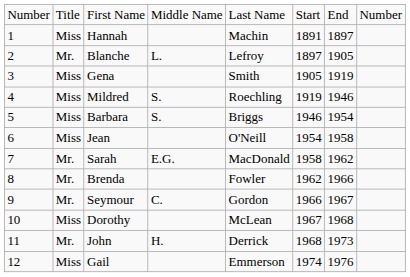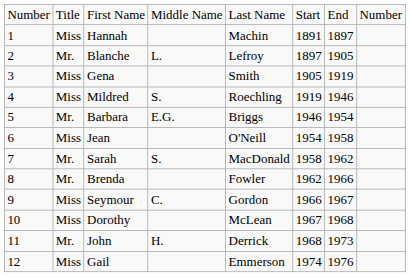 <table class="wikitable sortable mw-collapsible">
 <tr>
 <td>Number</td>
 <td>Title</td>
 <td>First Name</td>
 <td>Middle Name</td>
 <td>Last Name</td>
 <td>Start</td>
 <td>End</td>
 <td>Number</td>
 </tr>
 <tr>
 <td>1</td>
 <td>Miss</td>
 <td>Hannah</td>
 <td></td>
 <td>Machin</td>
 <td>1891</td>
 <td>1897</td>
 <td></td>
 </tr>
 <tr>
 <td>2</td>
 <td>Mr.</td>
 <td>Blanche</td>
 <td>L.</td>
 <td>Lefroy</td>
 <td>1897</td>
 <td>1905</td>
 <td></td>
 </tr>
 <tr>
 <td>3</td>
 <td>Miss</td>
 <td>Gena</td>
 <td></td>
 <td>Smith</td>
 <td>1905</td>
 <td>1919</td>
 <td></td>
 </tr>
 <tr>
 <td>4</td>
 <td>Miss</td>
 <td>Mildred</td>
 <td>S.</td>
 <td>Roechling</td>
 <td>1919</td>
 <td>1946</td>
 <td></td>
 </tr>
 <tr>
 <td>5</td>
-<td>Miss</td>
+<td>Mr.</td>
 <td>Barbara</td>
-<td>S.</td>
+<td>E.G.</td>
 <td>Briggs</td>
 <td>1946</td>
 <td>1954</td>
 <td></td>
 </tr>
 <tr>
 <td>6</td>
 <td>Miss</td>
 <td>Jean</td>
 <td></td>
 <td>O'Neill</td>
 <td>1954</td>
 <td>1958</td>
 <td></td>
 </tr>
 <tr>
 <td>7</td>
 <td>Mr.</td>
 <td>Sarah</td>
-<td>E.G.</td>
+<td>S.</td>
 <td>MacDonald</td>
 <td>1958</td>
 <td>1962</td>
 <td></td>
 </tr>
 <tr>
 <td>8</td>
 <td>Mr.</td>
 <td>Brenda</td>
 <td></td>
 <td>Fowler</td>
 <td>1962</td>
 <td>1966</td>
 <td></td>
 </tr>
 <tr>
 <td>9</td>
-<td>Mr.</td>
+<td>Miss</td>
 <td>Seymour</td>
 <td>C.</td>
 <td>Gordon</td>
 <td>1966</td>
 <td>1967</td>
 <td></td>
 </tr>
 <tr>
 <td>10</td>
 <td>Miss</td>
 <td>Dorothy</td>
 <td></td>
 <td>McLean</td>
 <td>1967</td>
 <td>1968</td>
 <td></td>
 </tr>
 <tr>
 <td>11</td>
 <td>Mr.</td>
 <td>John</td>
 <td>H.</td>
 <td>Derrick</td>
 <td>1968</td>
 <td>1973</td>
 <td></td>
 </tr>
 <tr>
 <td>12</td>
 <td>Miss</td>
 <td>Gail</td>
 <td></td>
 <td>Emmerson</td>
 <td>1974</td>
 <td>1976</td>
 <td></td>
 </tr>
 </table>
